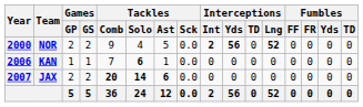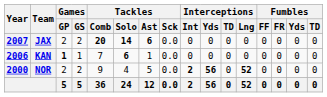 <table class="wikitable" style="text-align:center">
 <tr>
 <th rowspan="2">Year</th>
 <th rowspan="2">Team</th>
 <th colspan="2">Games</th>
 <th colspan="4">Tackles</th>
 <th colspan="4">Interceptions</th>
 <th colspan="4">Fumbles</th>
 </tr>
 <tr>
 <th>GP</th>
 <th>GS</th>
 <th>Comb</th>
 <th>Solo</th>
 <th>Ast</th>
 <th>Sck</th>
 <th>Int</th>
 <th>Yds</th>
 <th>TD</th>
 <th>Lng</th>
 <th>FF</th>
 <th>FR</th>
 <th>Yds</th>
 <th>TD</th>
 </tr>
 <tr>
-<th><a href='#'>2000</a></th>
-<th><a href='#'>NOR</a></th>
+<th><a href='#'>2007</a></th>
+<th><a href='#'>JAX</a></th>
 <td>2</td>
 <td>2</td>
-<td>9</td>
-<td>4</td>
-<td>5</td>
+<td><strong>20</strong></td>
+<td><strong>14</strong></td>
+<td><strong>6</strong></td>
 <td>0.0</td>
-<td><strong>2</strong></td>
-<td><strong>56</strong></td>
 <td>0</td>
-<td><strong>52</strong></td>
+<td>0</td>
+<td>0</td>
+<td>0</td>
 <td>0</td>
 <td>0</td>
 <td>0</td>
 <td>0</td>
 </tr>
 <tr>
 <th><a href='#'>2006</a></th>
 <th><a href='#'>KAN</a></th>
-<td>1</td>
+<td><strong>1</strong></td>
 <td>1</td>
 <td>7</td>
 <td><strong>6</strong></td>
 <td>1</td>
 <td>0.0</td>
 <td>0</td>
 <td>0</td>
 <td>0</td>
 <td>0</td>
 <td>0</td>
 <td>0</td>
 <td>0</td>
 <td>0</td>
 </tr>
 <tr>
-<th><a href='#'>2007</a></th>
-<th><a href='#'>JAX</a></th>
+<th><a href='#'>2000</a></th>
+<th><a href='#'>NOR</a></th>
 <td>2</td>
 <td>2</td>
-<td><strong>20</strong></td>
-<td><strong>14</strong></td>
-<td><strong>6</strong></td>
+<td>9</td>
+<td>4</td>
+<td>5</td>
 <td>0.0</td>
+<td><strong>2</strong></td>
+<td><strong>56</strong></td>
 <td>0</td>
-<td>0</td>
-<td>0</td>
-<td>0</td>
+<td><strong>52</strong></td>
 <td>0</td>
 <td>0</td>
 <td>0</td>
 <td>0</td>
 </tr>
 <tr>
 <th colspan="2"></th>
 <th>5</th>
 <th>5</th>
 <th>36</th>
 <th>24</th>
 <th>12</th>
 <th>0.0</th>
 <th>2</th>
 <th>56</th>
 <th>0</th>
 <th>52</th>
 <th>0</th>
 <th>0</th>
 <th>0</th>
 <th>0</th>
 </tr>
 </table>
